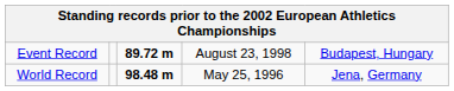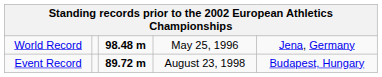 <table class="wikitable" style=" text-align:center; font-size:110%;" width="95%">
 <tr>
 <th colspan="5">Standing records prior to the 2002 European Athletics Championships</th>
+</tr>
+<tr>
+<td><a href='#'>World Record</a></td>
+<td></td>
+<td><strong>98.48 m </strong></td>
+<td>May 25, 1996</td>
+<td> <a href='#'>Jena</a>, <a href='#'>Germany</a></td>
 </tr>
 <tr>
 <td><a href='#'>Event Record</a></td>
 <td></td>
 <td><strong>89.72 m </strong></td>
 <td>August 23, 1998</td>
 <td> <a href='#'>Budapest, Hungary</a></td>
 </tr>
-<tr>
-<td><a href='#'>World Record</a></td>
-<td></td>
-<td><strong>98.48 m </strong></td>
-<td>May 25, 1996</td>
-<td> <a href='#'>Jena</a>, <a href='#'>Germany</a></td>
-</tr>
 </table>
